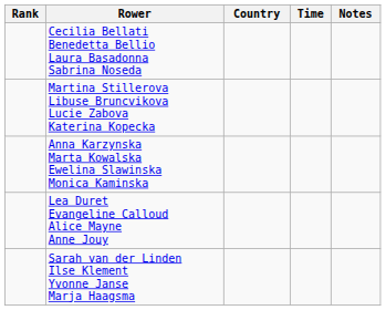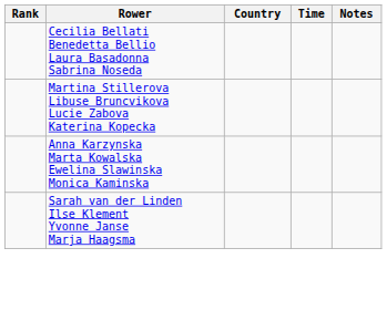 <table class="wikitable" width=50%>
 <tr>
 <th>Rank</th>
 <th>Rower</th>
 <th>Country</th>
 <th>Time</th>
 <th>Notes</th>
 </tr>
 <tr>
 <td></td>
 <td><a href='#'>Cecilia Bellati</a><br><a href='#'>Benedetta Bellio</a><br><a href='#'>Laura Basadonna</a><br><a href='#'>Sabrina Noseda</a></td>
 <td></td>
 <td></td>
 <td></td>
 </tr>
 <tr>
 <td></td>
 <td><a href='#'>Martina Stillerova</a><br><a href='#'>Libuse Bruncvikova</a><br><a href='#'>Lucie Zabova</a><br><a href='#'>Katerina Kopecka</a></td>
 <td></td>
 <td></td>
 <td></td>
 </tr>
 <tr>
 <td></td>
 <td><a href='#'>Anna Karzynska</a><br><a href='#'>Marta Kowalska</a><br><a href='#'>Ewelina Slawinska</a><br><a href='#'>Monica Kaminska</a></td>
 <td></td>
 <td></td>
 <td></td>
 </tr>
 <tr>
 <td></td>
-<td><a href='#'>Lea Duret</a><br><a href='#'>Evangeline Calloud</a><br><a href='#'>Alice Mayne</a><br><a href='#'>Anne Jouy</a></td>
-<td></td>
-<td></td>
-<td></td>
-</tr>
-<tr>
-<td></td>
 <td><a href='#'>Sarah van der Linden</a><br><a href='#'>Ilse Klement</a><br><a href='#'>Yvonne Janse</a><br><a href='#'>Marja Haagsma</a></td>
 <td></td>
 <td></td>
 <td></td>
 </tr>
 </table>
